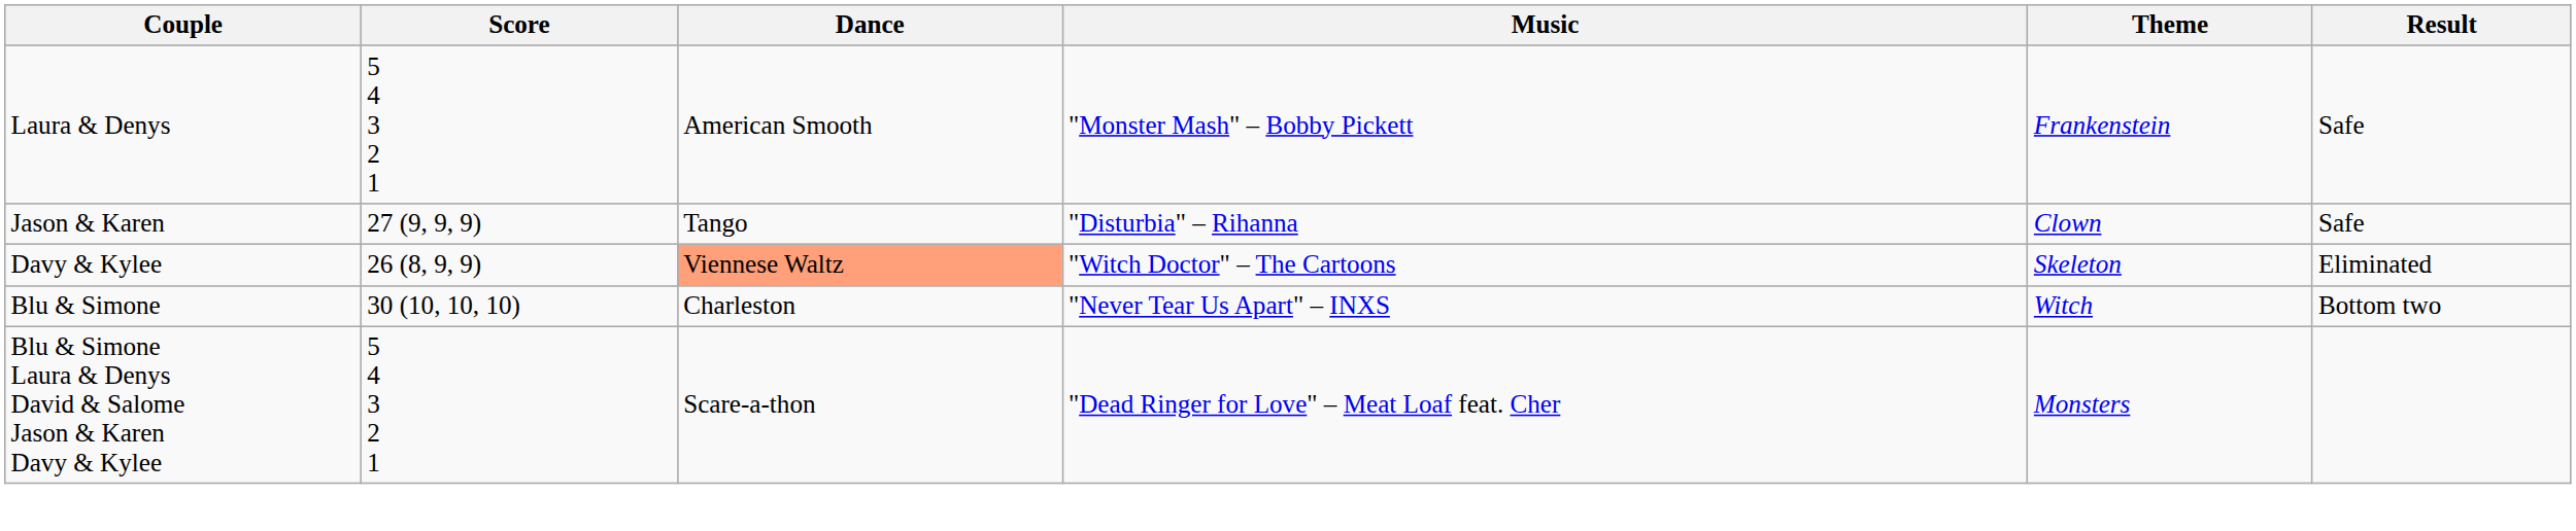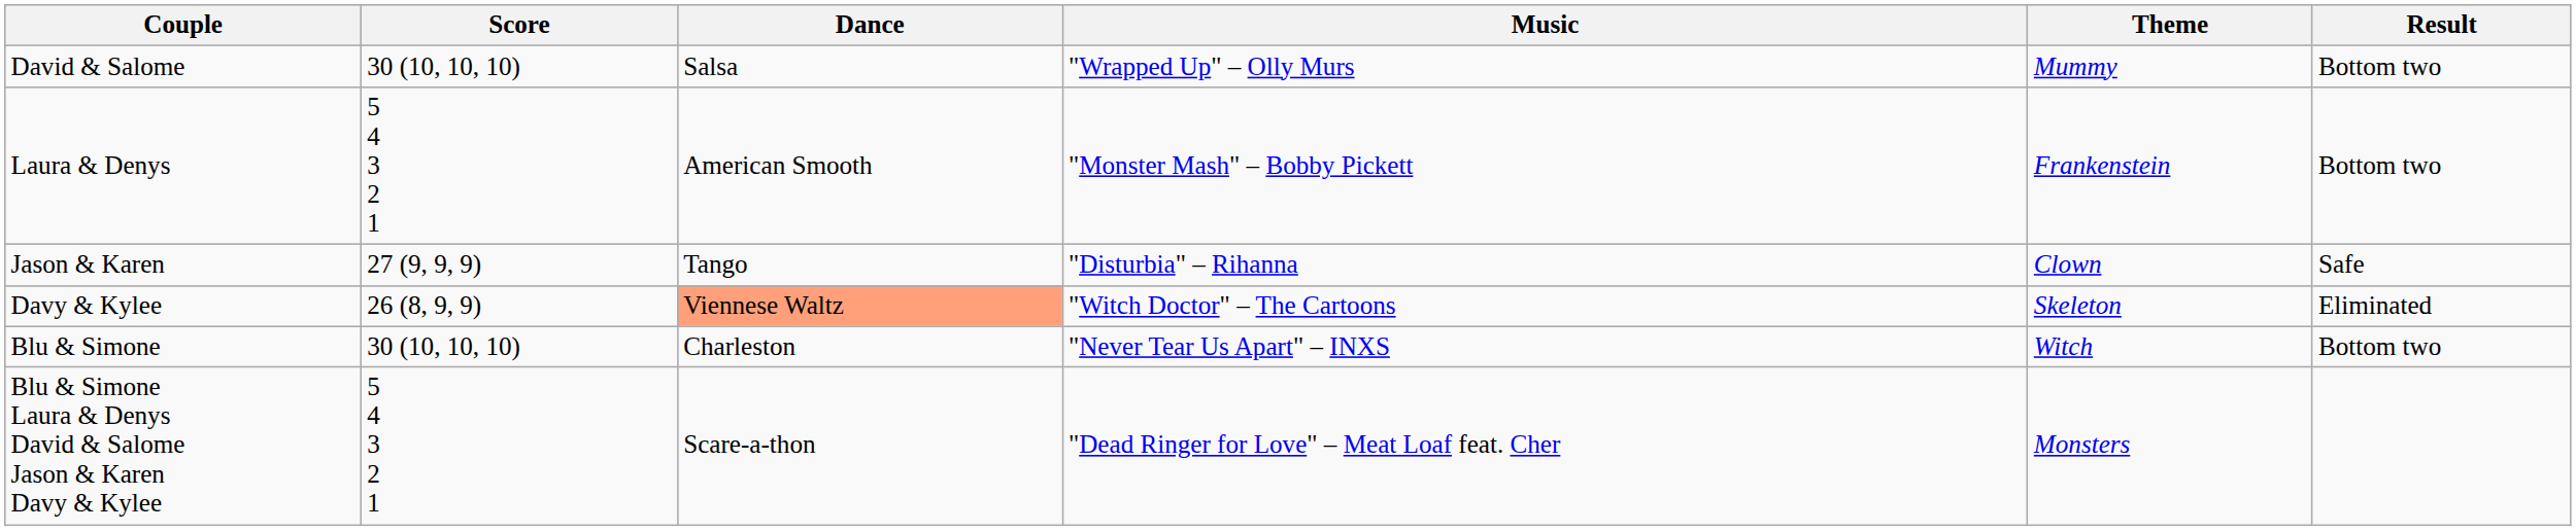 <table class="wikitable" style="width:80%;">
 <tr>
 <th>Couple</th>
 <th>Score</th>
 <th>Dance</th>
 <th>Music</th>
 <th>Theme</th>
 <th>Result</th>
 </tr>
 <tr>
+<td>David & Salome</td>
+<td>30 (10, 10, 10)</td>
+<td>Salsa</td>
+<td>"<a href='#'>Wrapped Up</a>" – <a href='#'>Olly Murs</a></td>
+<td><a href='#'><em>Mummy</em></a></td>
+<td>Bottom two</td>
+</tr>
+<tr>
 <td>Laura & Denys</td>
 <td>5<br>4<br>3<br>2<br>1</td>
 <td>American Smooth</td>
 <td>"<a href='#'>Monster Mash</a>" – <a href='#'>Bobby Pickett</a></td>
 <td><a href='#'><em>Frankenstein</em></a></td>
-<td>Safe</td>
+<td>Bottom two</td>
 </tr>
 <tr>
 <td>Jason & Karen</td>
 <td>27 (9, 9, 9)</td>
 <td>Tango</td>
 <td>"<a href='#'>Disturbia</a>" – <a href='#'>Rihanna</a></td>
 <td><a href='#'><em>Clown</em></a></td>
 <td>Safe</td>
 </tr>
 <tr>
 <td>Davy & Kylee</td>
 <td>26 (8, 9, 9)</td>
 <td style="background: lightsalmon;">Viennese Waltz</td>
 <td>"<a href='#'>Witch Doctor</a>" – <a href='#'>The Cartoons</a></td>
 <td><a href='#'><em>Skeleton</em></a></td>
 <td>Eliminated</td>
 </tr>
 <tr>
 <td>Blu & Simone</td>
 <td>30 (10, 10, 10)</td>
 <td>Charleston</td>
 <td>"<a href='#'>Never Tear Us Apart</a>" – <a href='#'>INXS</a></td>
 <td><em><a href='#'>Witch</a></em></td>
 <td>Bottom two</td>
 </tr>
 <tr>
 <td>Blu & Simone<br>Laura & Denys<br>David & Salome<br>Jason & Karen<br>Davy & Kylee</td>
 <td>5<br>4<br>3<br>2<br>1</td>
 <td>Scare-a-thon</td>
 <td>"<a href='#'>Dead Ringer for Love</a>" – <a href='#'>Meat Loaf</a> feat. <a href='#'>Cher</a></td>
 <td><a href='#'><em>Monsters</em></a></td>
 <td></td>
 </tr>
 </table>
